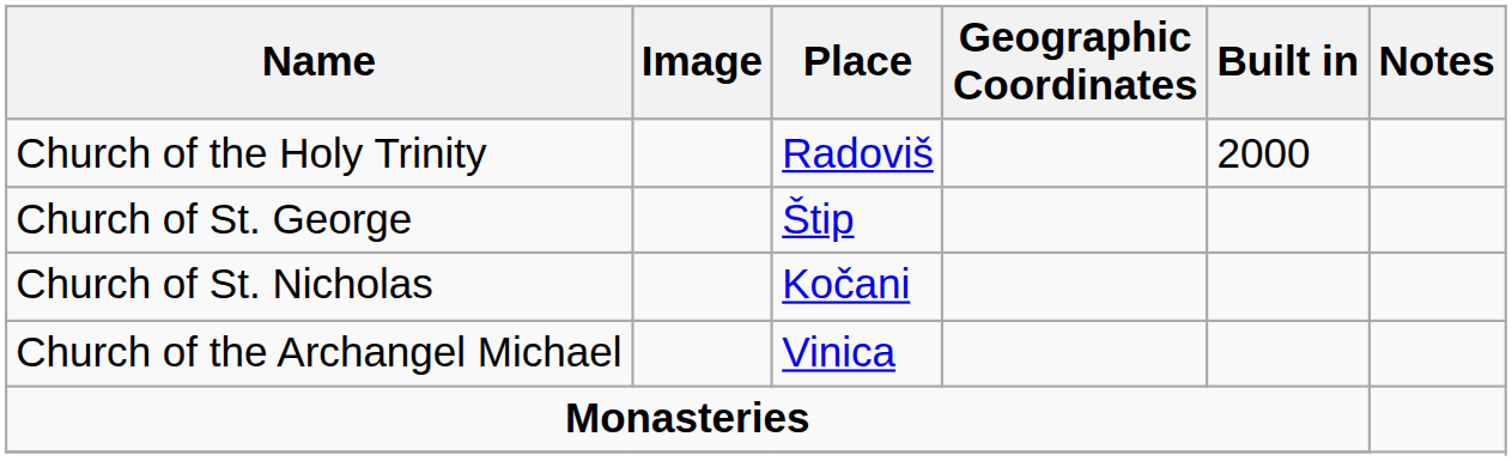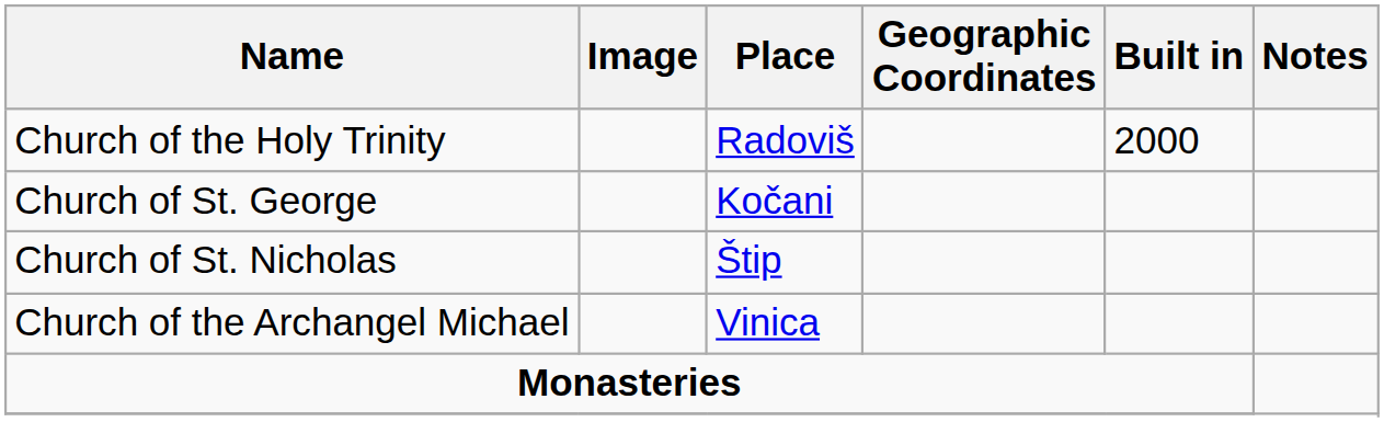 <table class="wikitable">
 <tr>
 <th><strong> Name</strong></th>
 <th><strong> Image</strong></th>
 <th><strong> Place</strong></th>
 <th><strong> Geographic</strong><br><strong>Coordinates</strong></th>
 <th><strong> Built in</strong></th>
 <th><strong> Notes</strong></th>
 </tr>
 <tr>
 <td>Church of the Holy Trinity</td>
 <td></td>
 <td><a href='#'>Radoviš</a></td>
 <td></td>
 <td>2000</td>
 <td></td>
 </tr>
 <tr>
 <td>Church of St. George</td>
 <td></td>
-<td><a href='#'>Štip</a></td>
+<td><a href='#'>Kočani</a></td>
 <td></td>
 <td></td>
 <td></td>
 </tr>
 <tr>
 <td>Church of St. Nicholas</td>
 <td></td>
-<td><a href='#'>Kočani</a></td>
+<td><a href='#'>Štip</a></td>
 <td></td>
 <td></td>
 <td></td>
 </tr>
 <tr>
 <td>Church of the Archangel Michael</td>
 <td></td>
 <td><a href='#'>Vinica</a></td>
 <td></td>
 <td></td>
 <td></td>
 </tr>
 <tr>
 <td colspan="5" align="center"><strong>Monasteries</strong></td>
 </tr>
 <tr>
 </tr>
 </table>
